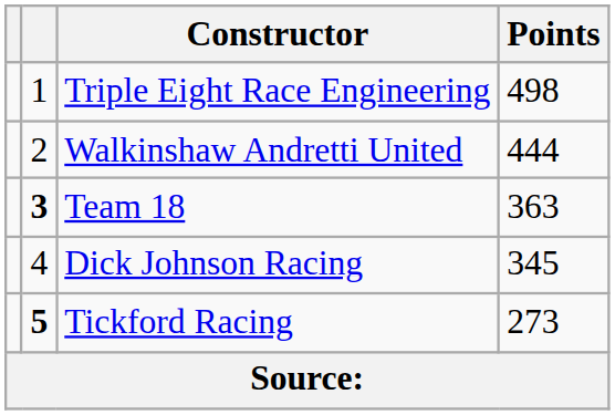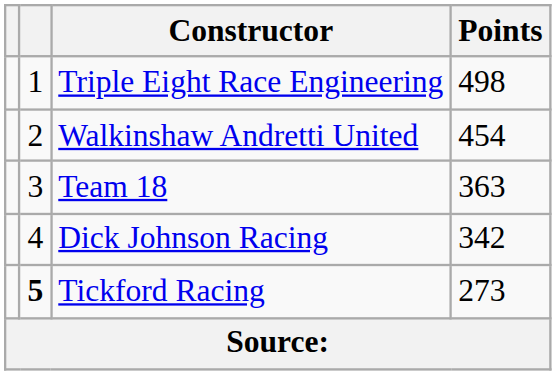 <table class="wikitable" style="font-size: 85%;">
 <tr>
 <th scope="col"></th>
 <th scope="col"></th>
 <th scope="col">Constructor</th>
 <th scope="col">Points</th>
 </tr>
 <tr>
 <td align="left"></td>
 <td align="center">1</td>
 <td> <a href='#'>Triple Eight Race Engineering</a></td>
 <td align="left">498</td>
 </tr>
 <tr>
 <td align="left"></td>
 <td align="center">2</td>
 <td> <a href='#'>Walkinshaw Andretti United</a></td>
-<td align="left">444</td>
+<td align="left">454</td>
 </tr>
 <tr>
 <td align="left"></td>
-<td align="center"><strong>3</strong></td>
+<td align="center">3</td>
 <td> <a href='#'>Team 18</a></td>
 <td align="left">363</td>
 </tr>
 <tr>
 <td align="left"></td>
 <td align="center">4</td>
 <td> <a href='#'>Dick Johnson Racing</a></td>
-<td align="left">345</td>
+<td align="left">342</td>
 </tr>
 <tr>
 <td align="left"></td>
 <td align="center"><strong>5</strong></td>
 <td> <a href='#'>Tickford Racing</a></td>
 <td align="left">273</td>
 </tr>
 <tr>
 <th colspan=4>Source:</th>
 </tr>
 </table>
